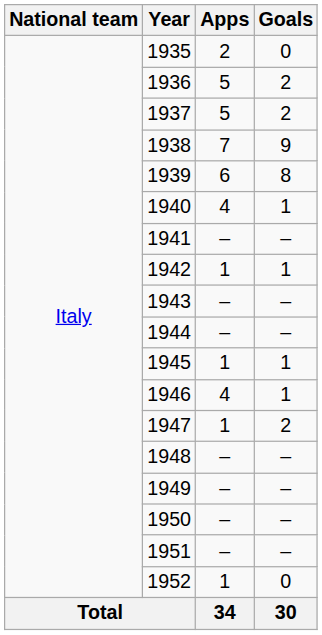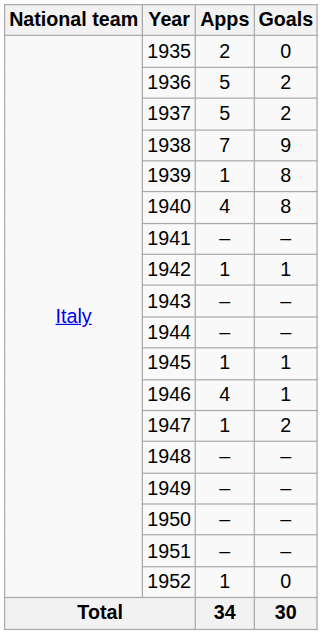 <table class="wikitable" style="text-align:center">
 <tr>
 <th>National team</th>
 <th>Year</th>
 <th>Apps</th>
 <th>Goals</th>
 </tr>
 <tr>
 <td rowspan="18"><a href='#'>Italy</a></td>
 <td>1935</td>
 <td>2</td>
 <td>0</td>
 </tr>
 <tr>
 <td>1936</td>
 <td>5</td>
 <td>2</td>
 </tr>
 <tr>
 <td>1937</td>
 <td>5</td>
 <td>2</td>
 </tr>
 <tr>
 <td>1938</td>
 <td>7</td>
 <td>9</td>
 </tr>
 <tr>
 <td>1939</td>
-<td>6</td>
+<td>1</td>
 <td>8</td>
 </tr>
 <tr>
 <td>1940</td>
 <td>4</td>
-<td>1</td>
+<td>8</td>
 </tr>
 <tr>
 <td>1941</td>
 <td>–</td>
 <td>–</td>
 </tr>
 <tr>
 <td>1942</td>
 <td>1</td>
 <td>1</td>
 </tr>
 <tr>
 <td>1943</td>
 <td>–</td>
 <td>–</td>
 </tr>
 <tr>
 <td>1944</td>
 <td>–</td>
 <td>–</td>
 </tr>
 <tr>
 <td>1945</td>
 <td>1</td>
 <td>1</td>
 </tr>
 <tr>
 <td>1946</td>
 <td>4</td>
 <td>1</td>
 </tr>
 <tr>
 <td>1947</td>
 <td>1</td>
 <td>2</td>
 </tr>
 <tr>
 <td>1948</td>
 <td>–</td>
 <td>–</td>
 </tr>
 <tr>
 <td>1949</td>
 <td>–</td>
 <td>–</td>
 </tr>
 <tr>
 <td>1950</td>
 <td>–</td>
 <td>–</td>
 </tr>
 <tr>
 <td>1951</td>
 <td>–</td>
 <td>–</td>
 </tr>
 <tr>
 <td>1952</td>
 <td>1</td>
 <td>0</td>
 </tr>
 <tr>
 <th colspan="2">Total</th>
 <th>34</th>
 <th>30</th>
 </tr>
 </table>
